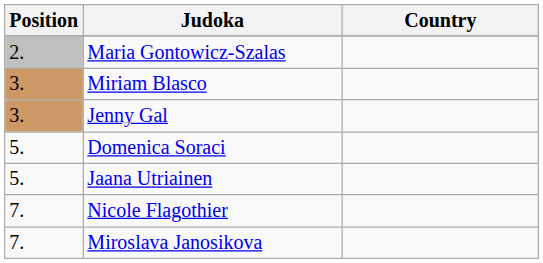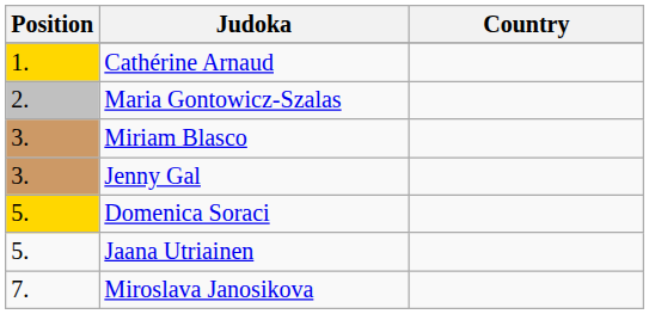 <table class="wikitable">
 <tr>
 <th width="10">Position</th>
 <th width="200">Judoka</th>
 <th width="150">Country</th>
 </tr>
 <tr>
+</tr>
+<tr>
+<td style="background-color:gold">1.</td>
+<td><a href='#'>Cathérine Arnaud</a></td>
+<td></td>
 </tr>
 <tr>
 <td style="background-color:silver">2.</td>
 <td><a href='#'>Maria Gontowicz-Szalas</a></td>
 <td></td>
 </tr>
 <tr>
 <td style="background-color:#CC9966">3.</td>
 <td><a href='#'>Miriam Blasco</a></td>
 <td></td>
 </tr>
 <tr>
 <td style="background-color:#CC9966">3.</td>
 <td><a href='#'>Jenny Gal</a></td>
 <td></td>
 </tr>
 <tr>
-<td>5.</td>
+<td style="background: gold;">5.</td>
 <td><a href='#'>Domenica Soraci</a></td>
 <td></td>
 </tr>
 <tr>
 <td>5.</td>
 <td><a href='#'>Jaana Utriainen</a></td>
 <td></td>
 </tr>
 <tr>
 <td>7.</td>
-<td><a href='#'>Nicole Flagothier</a></td>
-<td></td>
-</tr>
-<tr>
-<td>7.</td>
 <td><a href='#'>Miroslava Janosikova</a></td>
 <td></td>
 </tr>
 </table>
